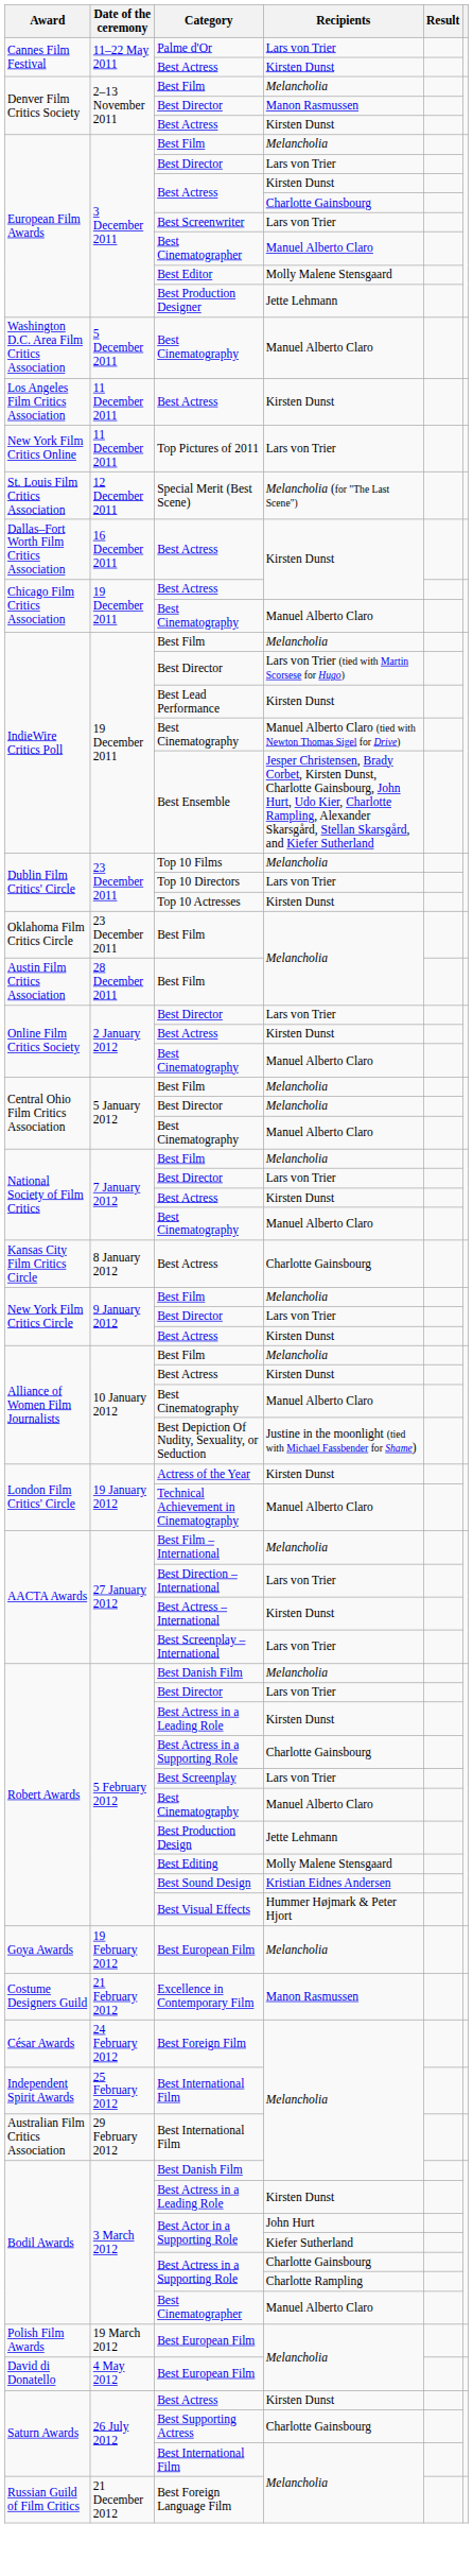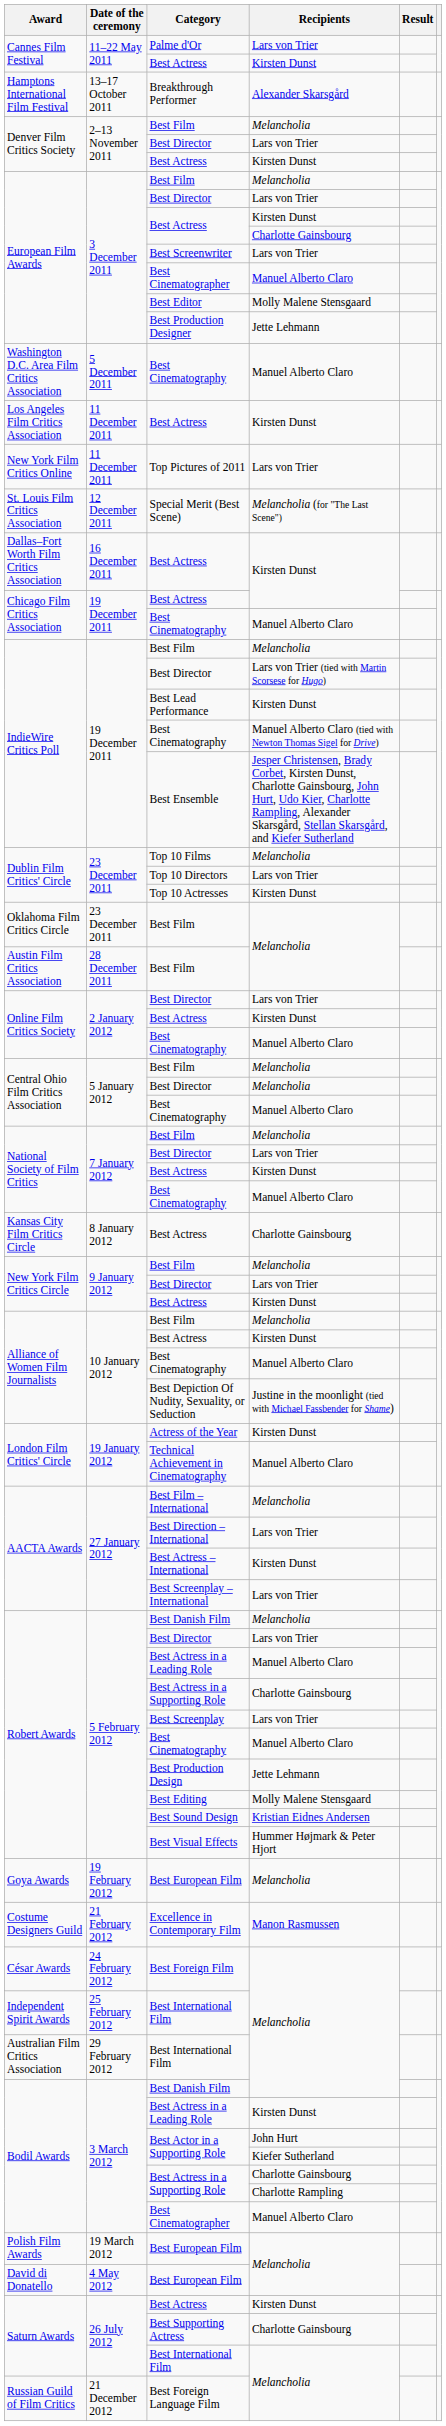 <table class="wikitable plainrowheaders sortable">
 <tr>
 <th scope="col">Award</th>
 <th scope="col">Date of the ceremony</th>
 <th scope="col">Category</th>
 <th scope="col">Recipients</th>
 <th scope="col">Result</th>
 <th class="unsortable" scope="col"></th>
 </tr>
 <tr>
 <td rowspan="2"><a href='#'>Cannes Film Festival</a></td>
 <td rowspan="2"><a href='#'>11–22 May 2011</a></td>
 <td><a href='#'>Palme d'Or</a></td>
 <td><a href='#'>Lars von Trier</a></td>
 <td></td>
 <td rowspan="2"></td>
 </tr>
 <tr>
 <td><a href='#'>Best Actress</a></td>
 <td><a href='#'>Kirsten Dunst</a></td>
 <td></td>
 </tr>
 <tr>
+<td><a href='#'>Hamptons International Film Festival</a></td>
+<td>13–17 October 2011</td>
+<td>Breakthrough Performer</td>
+<td><a href='#'>Alexander Skarsgård</a></td>
+<td></td>
+<td></td>
+</tr>
+<tr>
 <td rowspan="3">Denver Film Critics Society</td>
 <td rowspan="3">2–13 November 2011</td>
 <td><a href='#'>Best Film</a></td>
 <td><em>Melancholia</em></td>
 <td></td>
 <td rowspan="3"></td>
 </tr>
 <tr>
 <td><a href='#'>Best Director</a></td>
-<td><a href='#'>Manon Rasmussen</a></td>
+<td>Lars von Trier</td>
 <td></td>
 </tr>
 <tr>
 <td><a href='#'>Best Actress</a></td>
 <td>Kirsten Dunst</td>
 <td></td>
 </tr>
 <tr>
 <td rowspan="8"><a href='#'>European Film Awards</a></td>
 <td rowspan="8"><a href='#'>3 December 2011</a></td>
 <td><a href='#'>Best Film</a></td>
 <td><em>Melancholia</em></td>
 <td></td>
 <td rowspan="8"></td>
 </tr>
 <tr>
 <td><a href='#'>Best Director</a></td>
 <td>Lars von Trier</td>
 <td></td>
 </tr>
 <tr>
 <td rowspan="2"><a href='#'>Best Actress</a></td>
 <td>Kirsten Dunst</td>
 <td></td>
 </tr>
 <tr>
 <td><a href='#'>Charlotte Gainsbourg</a></td>
 <td></td>
 </tr>
 <tr>
 <td><a href='#'>Best Screenwriter</a></td>
 <td>Lars von Trier</td>
 <td></td>
 </tr>
 <tr>
 <td><a href='#'>Best Cinematographer</a></td>
 <td><a href='#'>Manuel Alberto Claro</a></td>
 <td></td>
 </tr>
 <tr>
 <td><a href='#'>Best Editor</a></td>
 <td>Molly Malene Stensgaard</td>
 <td></td>
 </tr>
 <tr>
 <td><a href='#'>Best Production Designer</a></td>
 <td>Jette Lehmann</td>
 <td></td>
 </tr>
 <tr>
 <td><a href='#'>Washington D.C. Area Film Critics Association</a></td>
 <td><a href='#'>5 December 2011</a></td>
 <td><a href='#'>Best Cinematography</a></td>
 <td>Manuel Alberto Claro</td>
 <td></td>
 <td></td>
 </tr>
 <tr>
 <td><a href='#'>Los Angeles Film Critics Association</a></td>
 <td><a href='#'>11 December 2011</a></td>
 <td><a href='#'>Best Actress</a></td>
 <td>Kirsten Dunst</td>
 <td></td>
 <td></td>
 </tr>
 <tr>
 <td><a href='#'>New York Film Critics Online</a></td>
 <td><a href='#'>11 December 2011</a></td>
 <td>Top Pictures of 2011</td>
 <td>Lars von Trier</td>
 <td></td>
 <td></td>
 </tr>
 <tr>
 <td><a href='#'>St. Louis Film Critics Association</a></td>
 <td><a href='#'>12 December 2011</a></td>
 <td>Special Merit (Best Scene)</td>
 <td><em>Melancholia</em> (<small>for "The Last Scene")</small></td>
 <td></td>
 <td></td>
 </tr>
 <tr>
 <td><a href='#'>Dallas–Fort Worth Film Critics Association</a></td>
 <td><a href='#'>16 December 2011</a></td>
 <td><a href='#'>Best Actress</a></td>
 <td rowspan="2">Kirsten Dunst</td>
 <td></td>
 <td></td>
 </tr>
 <tr>
 <td rowspan="2"><a href='#'>Chicago Film Critics Association</a></td>
 <td rowspan="2"><a href='#'>19 December 2011</a></td>
 <td><a href='#'>Best Actress</a></td>
 <td></td>
 <td rowspan="2"></td>
 </tr>
 <tr>
 <td><a href='#'>Best Cinematography</a></td>
 <td>Manuel Alberto Claro</td>
 <td></td>
 </tr>
 <tr>
 <td rowspan="5"><a href='#'>IndieWire Critics Poll</a></td>
 <td rowspan="5">19 December 2011</td>
 <td>Best Film</td>
 <td><em>Melancholia</em></td>
 <td></td>
 <td rowspan="5"></td>
 </tr>
 <tr>
 <td>Best Director</td>
 <td>Lars von Trier <small>(tied with <a href='#'>Martin Scorsese</a> for <a href='#'><em>Hugo</em></a>)</small></td>
 <td></td>
 </tr>
 <tr>
 <td>Best Lead Performance</td>
 <td>Kirsten Dunst</td>
 <td></td>
 </tr>
 <tr>
 <td>Best Cinematography</td>
 <td>Manuel Alberto Claro <small>(tied with <a href='#'>Newton Thomas Sigel</a> for <a href='#'><em>Drive</em></a>)</small></td>
 <td></td>
 </tr>
 <tr>
 <td>Best Ensemble</td>
 <td><a href='#'>Jesper Christensen</a>, <a href='#'>Brady Corbet</a>, Kirsten Dunst, Charlotte Gainsbourg, <a href='#'>John Hurt</a>, <a href='#'>Udo Kier</a>, <a href='#'>Charlotte Rampling</a>, Alexander Skarsgård, <a href='#'>Stellan Skarsgård</a>, and <a href='#'>Kiefer Sutherland</a></td>
 <td></td>
 </tr>
 <tr>
 <td rowspan="3"><a href='#'>Dublin Film Critics' Circle</a></td>
 <td rowspan="3"><a href='#'>23 December 2011</a></td>
 <td>Top 10 Films</td>
 <td><em>Melancholia</em></td>
 <td></td>
 <td rowspan="3"></td>
 </tr>
 <tr>
 <td>Top 10 Directors</td>
 <td>Lars von Trier</td>
 <td></td>
 </tr>
 <tr>
 <td>Top 10 Actresses</td>
 <td>Kirsten Dunst</td>
 <td></td>
 </tr>
 <tr>
 <td>Oklahoma Film Critics Circle</td>
 <td>23 December 2011</td>
 <td>Best Film</td>
 <td rowspan="2"><em>Melancholia</em></td>
 <td></td>
 <td></td>
 </tr>
 <tr>
 <td><a href='#'>Austin Film Critics Association</a></td>
 <td><a href='#'>28 December 2011</a></td>
 <td>Best Film</td>
 <td></td>
 <td></td>
 </tr>
 <tr>
 <td rowspan="3"><a href='#'>Online Film Critics Society</a></td>
 <td rowspan="3"><a href='#'>2 January 2012</a></td>
 <td><a href='#'>Best Director</a></td>
 <td>Lars von Trier</td>
 <td></td>
 <td rowspan="3"></td>
 </tr>
 <tr>
 <td><a href='#'>Best Actress</a></td>
 <td>Kirsten Dunst</td>
 <td></td>
 </tr>
 <tr>
 <td><a href='#'>Best Cinematography</a></td>
 <td>Manuel Alberto Claro</td>
 <td></td>
 </tr>
 <tr>
 <td rowspan="3">Central Ohio Film Critics Association</td>
 <td rowspan="3">5 January 2012</td>
 <td>Best Film</td>
 <td><em>Melancholia</em></td>
 <td></td>
 <td rowspan="3"></td>
 </tr>
 <tr>
 <td>Best Director</td>
 <td><em>Melancholia</em></td>
 <td></td>
 </tr>
 <tr>
 <td>Best Cinematography</td>
 <td>Manuel Alberto Claro</td>
 <td></td>
 </tr>
 <tr>
 <td rowspan="4"><a href='#'>National Society of Film Critics</a></td>
 <td rowspan="4"><a href='#'>7 January 2012</a></td>
 <td><a href='#'>Best Film</a></td>
 <td><em>Melancholia</em></td>
 <td></td>
 <td rowspan="4"></td>
 </tr>
 <tr>
 <td><a href='#'>Best Director</a></td>
 <td>Lars von Trier</td>
 <td></td>
 </tr>
 <tr>
 <td><a href='#'>Best Actress</a></td>
 <td>Kirsten Dunst</td>
 <td></td>
 </tr>
 <tr>
 <td><a href='#'>Best Cinematography</a></td>
 <td>Manuel Alberto Claro</td>
 <td></td>
 </tr>
 <tr>
 <td><a href='#'>Kansas City Film Critics Circle</a></td>
 <td>8 January 2012</td>
 <td>Best Actress</td>
 <td>Charlotte Gainsbourg</td>
 <td></td>
 <td></td>
 </tr>
 <tr>
 <td rowspan="3"><a href='#'>New York Film Critics Circle</a></td>
 <td rowspan="3"><a href='#'>9 January 2012</a></td>
 <td><a href='#'>Best Film</a></td>
 <td><em>Melancholia</em></td>
 <td></td>
 <td rowspan="3"></td>
 </tr>
 <tr>
 <td><a href='#'>Best Director</a></td>
 <td>Lars von Trier</td>
 <td></td>
 </tr>
 <tr>
 <td><a href='#'>Best Actress</a></td>
 <td>Kirsten Dunst</td>
 <td></td>
 </tr>
 <tr>
 <td rowspan="4"><a href='#'>Alliance of Women Film Journalists</a></td>
 <td rowspan="4">10 January 2012</td>
 <td>Best Film</td>
 <td><em>Melancholia</em></td>
 <td></td>
 <td rowspan="4"></td>
 </tr>
 <tr>
 <td>Best Actress</td>
 <td>Kirsten Dunst</td>
 <td></td>
 </tr>
 <tr>
 <td>Best Cinematography</td>
 <td>Manuel Alberto Claro</td>
 <td></td>
 </tr>
 <tr>
 <td>Best Depiction Of Nudity, Sexuality, or Seduction</td>
 <td>Justine in the moonlight <small>(tied with <a href='#'>Michael Fassbender</a> for <a href='#'><em>Shame</em></a></small>)</td>
 <td></td>
 </tr>
 <tr>
 <td rowspan="2"><a href='#'>London Film Critics' Circle</a></td>
 <td rowspan="2"><a href='#'>19 January 2012</a></td>
 <td><a href='#'>Actress of the Year</a></td>
 <td>Kirsten Dunst</td>
 <td></td>
 <td rowspan="2"></td>
 </tr>
 <tr>
 <td><a href='#'>Technical Achievement in Cinematography</a></td>
 <td>Manuel Alberto Claro</td>
 <td></td>
 </tr>
 <tr>
 <td rowspan="4"><a href='#'>AACTA Awards</a></td>
 <td rowspan="4"><a href='#'>27 January 2012</a></td>
 <td><a href='#'>Best Film – International</a></td>
 <td><em>Melancholia</em></td>
 <td></td>
 <td rowspan="4"></td>
 </tr>
 <tr>
 <td><a href='#'>Best Direction – International</a></td>
 <td>Lars von Trier</td>
 <td></td>
 </tr>
 <tr>
 <td><a href='#'>Best Actress – International</a></td>
 <td>Kirsten Dunst</td>
 <td></td>
 </tr>
 <tr>
 <td><a href='#'>Best Screenplay – International</a></td>
 <td>Lars von Trier</td>
 <td></td>
 </tr>
 <tr>
 <td rowspan="10"><a href='#'>Robert Awards</a></td>
 <td rowspan="10"><a href='#'>5 February 2012</a></td>
 <td><a href='#'>Best Danish Film</a></td>
 <td><em>Melancholia</em></td>
 <td></td>
 <td rowspan="10"></td>
 </tr>
 <tr>
 <td><a href='#'>Best Director</a></td>
 <td>Lars von Trier</td>
 <td></td>
 </tr>
 <tr>
 <td><a href='#'>Best Actress in a Leading Role</a></td>
-<td>Kirsten Dunst</td>
+<td>Manuel Alberto Claro</td>
 <td></td>
 </tr>
 <tr>
 <td><a href='#'>Best Actress in a Supporting Role</a></td>
 <td>Charlotte Gainsbourg</td>
 <td></td>
 </tr>
 <tr>
 <td><a href='#'>Best Screenplay</a></td>
 <td>Lars von Trier</td>
 <td></td>
 </tr>
 <tr>
 <td><a href='#'>Best Cinematography</a></td>
 <td>Manuel Alberto Claro</td>
 <td></td>
 </tr>
 <tr>
 <td><a href='#'>Best Production Design</a></td>
 <td>Jette Lehmann</td>
 <td></td>
 </tr>
 <tr>
 <td><a href='#'>Best Editing</a></td>
 <td>Molly Malene Stensgaard</td>
 <td></td>
 </tr>
 <tr>
 <td><a href='#'>Best Sound Design</a></td>
 <td><a href='#'>Kristian Eidnes Andersen</a></td>
 <td></td>
 </tr>
 <tr>
 <td><a href='#'>Best Visual Effects</a></td>
 <td>Hummer Højmark & Peter Hjort</td>
 <td></td>
 </tr>
 <tr>
 <td><a href='#'>Goya Awards</a></td>
 <td><a href='#'>19 February 2012</a></td>
 <td><a href='#'>Best European Film</a></td>
 <td><em>Melancholia</em></td>
 <td></td>
 <td></td>
 </tr>
 <tr>
 <td><a href='#'>Costume Designers Guild</a></td>
 <td><a href='#'>21 February 2012</a></td>
 <td><a href='#'>Excellence in Contemporary Film</a></td>
 <td><a href='#'>Manon Rasmussen</a></td>
 <td></td>
 <td></td>
 </tr>
 <tr>
 <td><a href='#'>César Awards</a></td>
 <td><a href='#'>24 February 2012</a></td>
 <td><a href='#'>Best Foreign Film</a></td>
 <td rowspan="4"><em>Melancholia</em></td>
 <td></td>
 <td></td>
 </tr>
 <tr>
 <td><a href='#'>Independent Spirit Awards</a></td>
 <td><a href='#'>25 February 2012</a></td>
 <td><a href='#'>Best International Film</a></td>
 <td></td>
 <td></td>
 </tr>
 <tr>
 <td>Australian Film Critics Association</td>
 <td>29 February 2012</td>
 <td>Best International Film</td>
 <td></td>
 <td></td>
 </tr>
 <tr>
 <td rowspan="7"><a href='#'>Bodil Awards</a></td>
 <td rowspan="7"><a href='#'>3 March 2012</a></td>
 <td><a href='#'>Best Danish Film</a></td>
 <td></td>
 <td rowspan="7"></td>
 </tr>
 <tr>
 <td><a href='#'>Best Actress in a Leading Role</a></td>
 <td>Kirsten Dunst</td>
 <td></td>
 </tr>
 <tr>
 <td rowspan="2"><a href='#'>Best Actor in a Supporting Role</a></td>
 <td>John Hurt</td>
 <td></td>
 </tr>
 <tr>
 <td>Kiefer Sutherland</td>
 <td></td>
 </tr>
 <tr>
 <td rowspan="2"><a href='#'>Best Actress in a Supporting Role</a></td>
 <td>Charlotte Gainsbourg</td>
 <td></td>
 </tr>
 <tr>
 <td>Charlotte Rampling</td>
 <td></td>
 </tr>
 <tr>
 <td><a href='#'>Best Cinematographer</a></td>
 <td>Manuel Alberto Claro</td>
 <td></td>
 </tr>
 <tr>
 <td><a href='#'>Polish Film Awards</a></td>
 <td>19 March 2012</td>
 <td><a href='#'>Best European Film</a></td>
 <td rowspan="2"><em>Melancholia</em></td>
 <td></td>
 <td></td>
 </tr>
 <tr>
 <td><a href='#'>David di Donatello</a></td>
 <td><a href='#'>4 May 2012</a></td>
 <td><a href='#'>Best European Film</a></td>
 <td></td>
 <td></td>
 </tr>
 <tr>
 <td rowspan="3"><a href='#'>Saturn Awards</a></td>
 <td rowspan="3"><a href='#'>26 July 2012</a></td>
 <td><a href='#'>Best Actress</a></td>
 <td>Kirsten Dunst</td>
 <td></td>
 <td rowspan="3"></td>
 </tr>
 <tr>
 <td><a href='#'>Best Supporting Actress</a></td>
 <td>Charlotte Gainsbourg</td>
 <td></td>
 </tr>
 <tr>
 <td><a href='#'>Best International Film</a></td>
 <td rowspan="2"><em>Melancholia</em></td>
 <td></td>
 </tr>
 <tr>
 <td><a href='#'>Russian Guild of Film Critics</a></td>
 <td>21 December 2012</td>
 <td>Best Foreign Language Film</td>
 <td></td>
 <td></td>
 </tr>
 </table>
